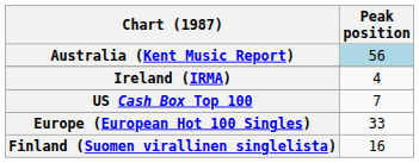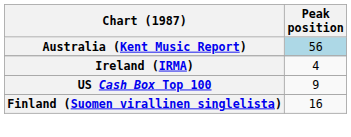 <table class="wikitable sortable plainrowheaders" style="text-align:center">
 <tr>
 <th scope="col">Chart (1987)</th>
 <th scope="col">Peak<br>position</th>
 </tr>
 <tr>
 <th scope="row">Australia (<a href='#'>Kent Music Report</a>)</th>
 <td style="background: lightblue;">56</td>
 </tr>
 <tr>
 </tr>
 <tr>
 </tr>
 <tr>
 </tr>
 <tr>
 <th scope="row">Ireland (<a href='#'>IRMA</a>)</th>
 <td>4</td>
 </tr>
 <tr>
 </tr>
 <tr>
 </tr>
 <tr>
 </tr>
 <tr>
 </tr>
 <tr>
 <th scope="row">US <a href='#'><em>Cash Box</em> Top 100</a></th>
-<td>7</td>
+<td>9</td>
 </tr>
 <tr>
-</tr>
-<tr>
-<th scope="row">Europe (<a href='#'>European Hot 100 Singles</a>)</th>
-<td>33</td>
 </tr>
 <tr>
 <th scope="row">Finland (<a href='#'>Suomen virallinen singlelista</a>)</th>
 <td align="center">16</td>
 </tr>
 </table>
